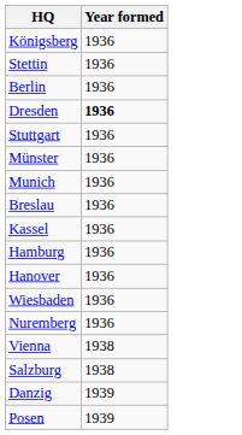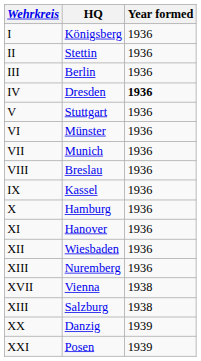 <table class="wikitable">
 <tr>
+<th><em><a href='#'>Wehrkreis</a></em></th>
 <th>HQ</th>
 <th>Year formed</th>
 </tr>
 <tr>
+<td>I</td>
 <td><a href='#'>Königsberg</a></td>
 <td>1936</td>
 </tr>
 <tr>
+<td>II</td>
 <td><a href='#'>Stettin</a></td>
 <td>1936</td>
 </tr>
 <tr>
+<td>III</td>
 <td><a href='#'>Berlin</a></td>
 <td>1936</td>
 </tr>
 <tr>
+<td>IV</td>
 <td><a href='#'>Dresden</a></td>
 <td><strong>1936</strong></td>
 </tr>
 <tr>
+<td>V</td>
 <td><a href='#'>Stuttgart</a></td>
 <td>1936</td>
 </tr>
 <tr>
+<td>VI</td>
 <td><a href='#'>Münster</a></td>
 <td>1936</td>
 </tr>
 <tr>
+<td>VII</td>
 <td><a href='#'>Munich</a></td>
 <td>1936</td>
 </tr>
 <tr>
+<td>VIII</td>
 <td><a href='#'>Breslau</a></td>
 <td>1936</td>
 </tr>
 <tr>
+<td>IX</td>
 <td><a href='#'>Kassel</a></td>
 <td>1936</td>
 </tr>
 <tr>
+<td>X</td>
 <td><a href='#'>Hamburg</a></td>
 <td>1936</td>
 </tr>
 <tr>
+<td>XI</td>
 <td><a href='#'>Hanover</a></td>
 <td>1936</td>
 </tr>
 <tr>
+<td>XII</td>
 <td><a href='#'>Wiesbaden</a></td>
 <td>1936</td>
 </tr>
 <tr>
+<td>XIII</td>
 <td><a href='#'>Nuremberg</a></td>
 <td>1936</td>
 </tr>
 <tr>
+<td>XVII</td>
 <td><a href='#'>Vienna</a></td>
 <td>1938</td>
 </tr>
 <tr>
+<td>XIII</td>
 <td><a href='#'>Salzburg</a></td>
 <td>1938</td>
 </tr>
 <tr>
+<td>XX</td>
 <td><a href='#'>Danzig</a></td>
 <td>1939</td>
 </tr>
 <tr>
+<td>XXI</td>
 <td><a href='#'>Posen</a></td>
 <td>1939</td>
 </tr>
 </table>
